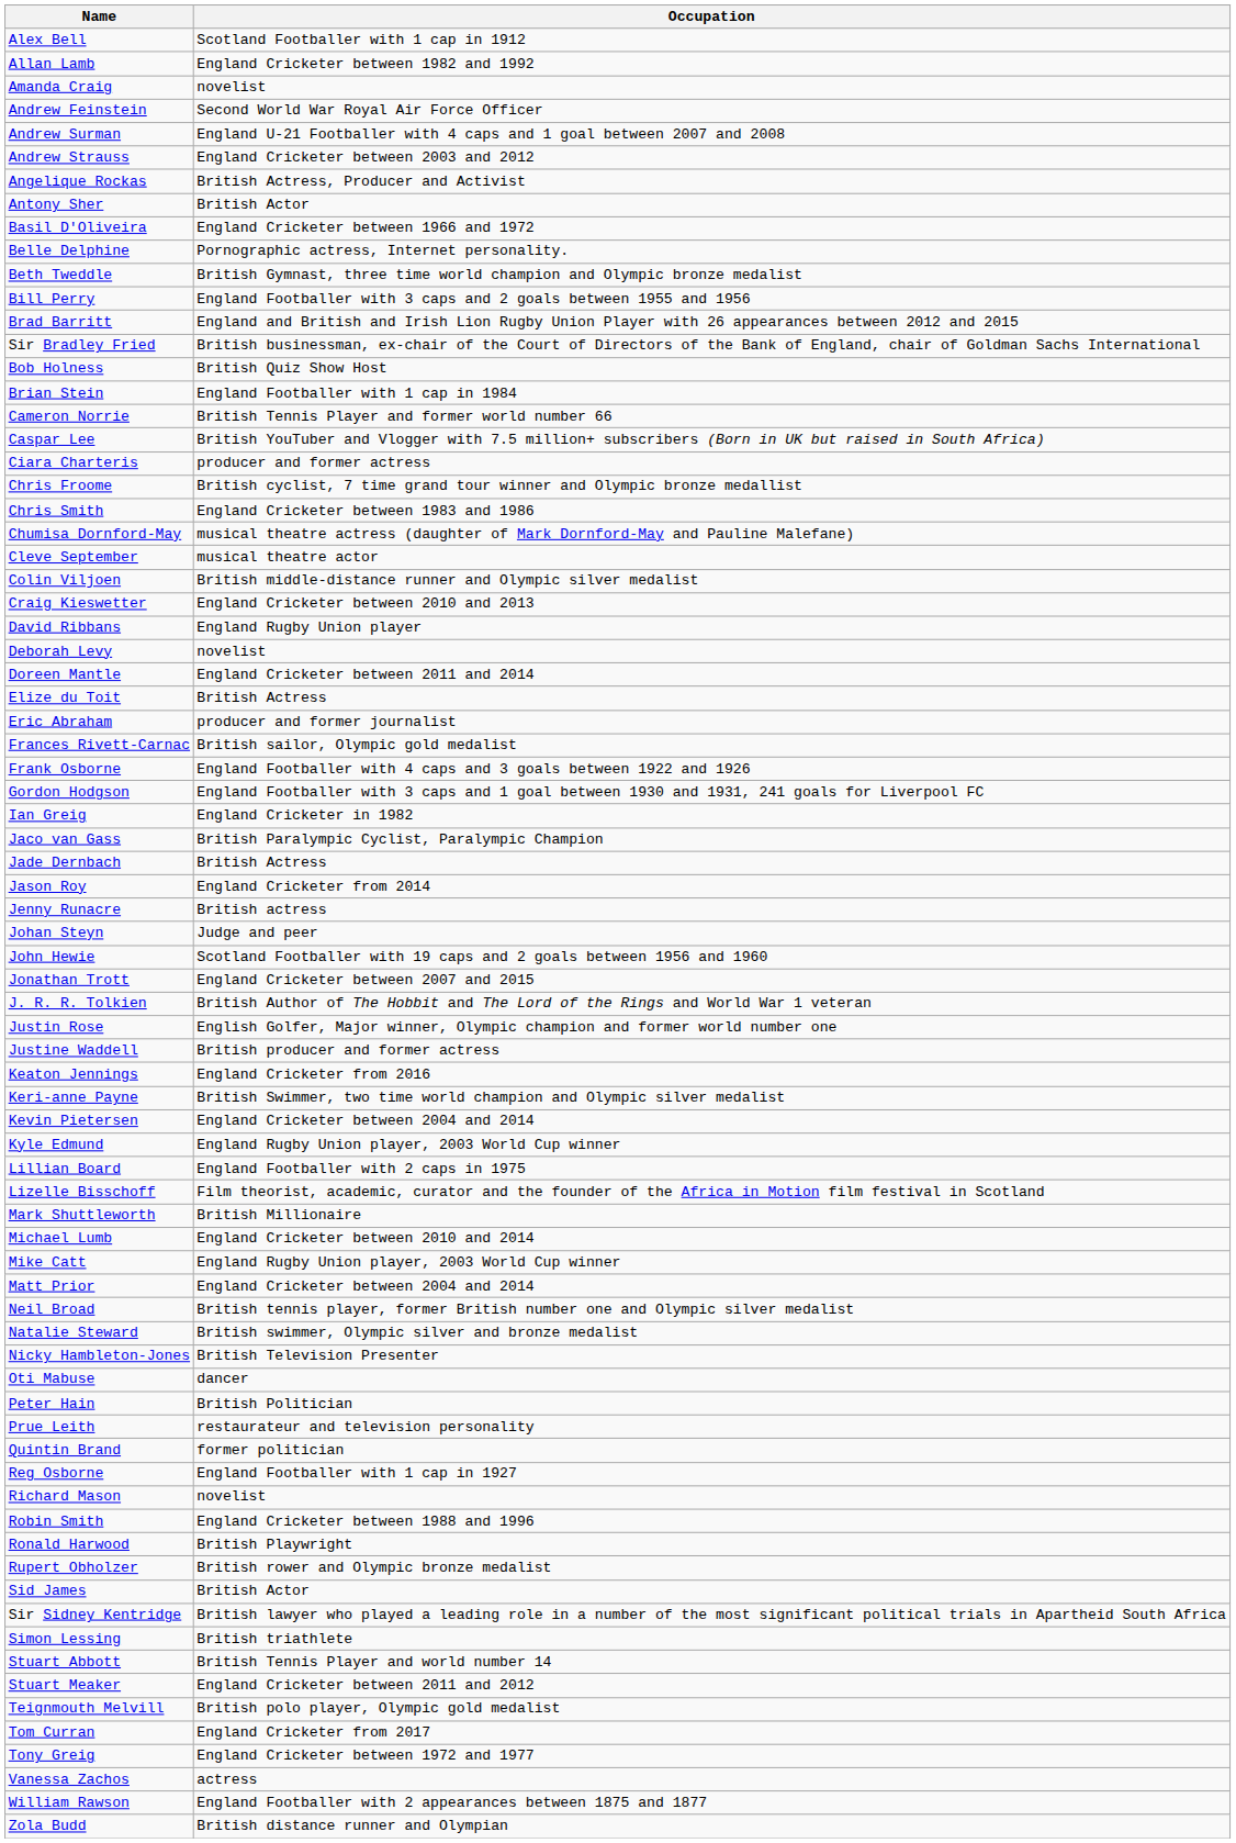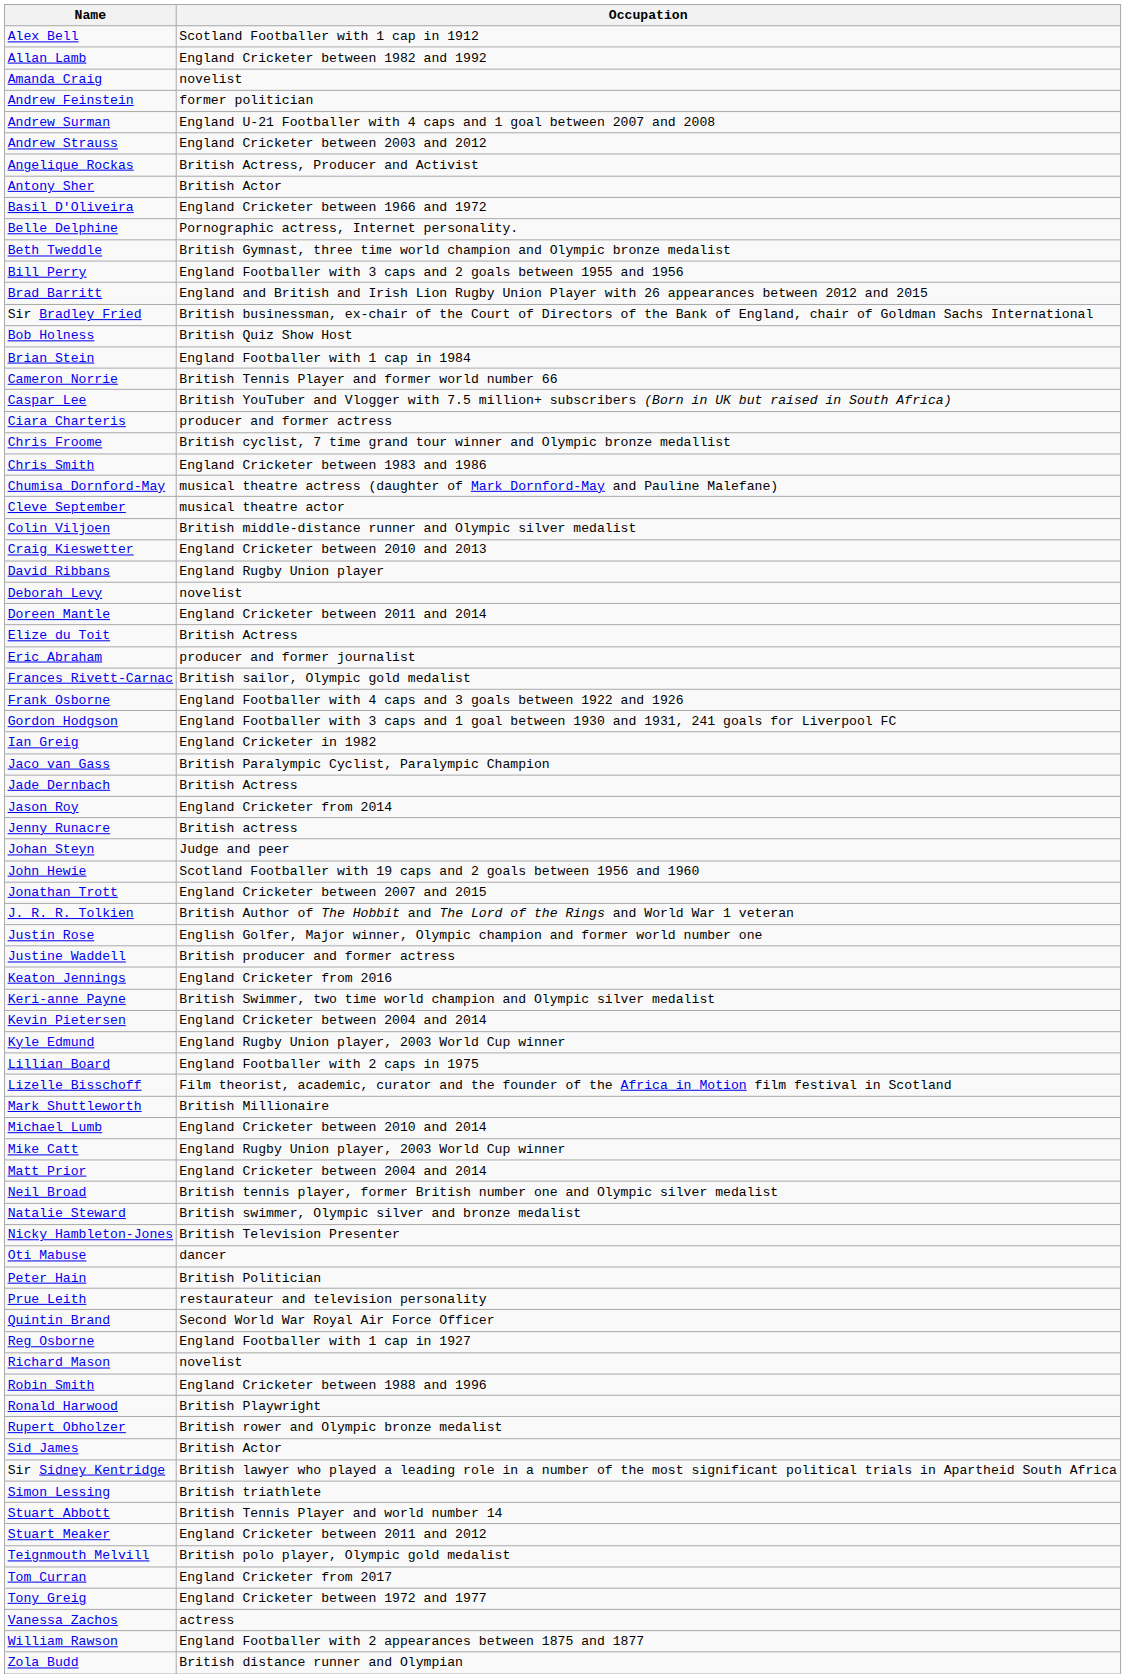 <table class="wikitable">
 <tr>
 <th>Name</th>
 <th>Occupation</th>
 </tr>
 <tr>
 <td><a href='#'>Alex Bell</a></td>
 <td>Scotland Footballer with 1 cap in 1912</td>
 </tr>
 <tr>
 <td><a href='#'>Allan Lamb</a></td>
 <td>England Cricketer between 1982 and 1992</td>
 </tr>
 <tr>
 <td><a href='#'>Amanda Craig</a></td>
 <td>novelist</td>
 </tr>
 <tr>
 <td><a href='#'>Andrew Feinstein</a></td>
-<td>Second World War Royal Air Force Officer</td>
+<td>former politician</td>
 </tr>
 <tr>
 <td><a href='#'>Andrew Surman</a></td>
 <td>England U-21 Footballer with 4 caps and 1 goal between 2007 and 2008</td>
 </tr>
 <tr>
 <td><a href='#'>Andrew Strauss</a></td>
 <td>England Cricketer between 2003 and 2012</td>
 </tr>
 <tr>
 <td><a href='#'>Angelique Rockas</a></td>
 <td>British Actress, Producer and Activist</td>
 </tr>
 <tr>
 <td><a href='#'>Antony Sher</a></td>
 <td>British Actor</td>
 </tr>
 <tr>
 <td><a href='#'>Basil D'Oliveira</a></td>
 <td>England Cricketer between 1966 and 1972</td>
 </tr>
 <tr>
 <td><a href='#'>Belle Delphine</a></td>
 <td>Pornographic actress, Internet personality.</td>
 </tr>
 <tr>
 <td><a href='#'>Beth Tweddle</a></td>
 <td>British Gymnast, three time world champion and Olympic bronze medalist</td>
 </tr>
 <tr>
 <td><a href='#'>Bill Perry</a></td>
 <td>England Footballer with 3 caps and 2 goals between 1955 and 1956</td>
 </tr>
 <tr>
 <td><a href='#'>Brad Barritt</a></td>
 <td>England  and British and Irish Lion Rugby Union Player with 26 appearances between 2012 and 2015</td>
 </tr>
 <tr>
 <td>Sir <a href='#'>Bradley Fried</a></td>
 <td>British businessman, ex-chair of the Court of Directors of the Bank of England, chair of Goldman Sachs International</td>
 </tr>
 <tr>
 <td><a href='#'>Bob Holness</a></td>
 <td>British Quiz Show Host</td>
 </tr>
 <tr>
 <td><a href='#'>Brian Stein</a></td>
 <td>England Footballer with 1 cap in 1984</td>
 </tr>
 <tr>
 <td><a href='#'>Cameron Norrie</a></td>
 <td>British Tennis Player and former world number 66</td>
 </tr>
 <tr>
 <td><a href='#'>Caspar Lee</a></td>
 <td>British YouTuber and Vlogger with 7.5 million+ subscribers <em>(Born in UK but raised in South Africa)</em></td>
 </tr>
 <tr>
 <td><a href='#'>Ciara Charteris</a></td>
 <td>producer and former actress</td>
 </tr>
 <tr>
 <td><a href='#'>Chris Froome</a></td>
 <td>British cyclist, 7 time grand tour winner and Olympic bronze medallist</td>
 </tr>
 <tr>
 <td><a href='#'>Chris Smith</a></td>
 <td>England Cricketer between 1983 and 1986</td>
 </tr>
 <tr>
 <td><a href='#'>Chumisa Dornford-May</a></td>
 <td>musical theatre actress (daughter of <a href='#'>Mark Dornford-May</a> and Pauline Malefane)</td>
 </tr>
 <tr>
 <td><a href='#'>Cleve September</a></td>
 <td>musical theatre actor</td>
 </tr>
 <tr>
 <td><a href='#'>Colin Viljoen</a></td>
 <td>British middle-distance runner and Olympic silver medalist</td>
 </tr>
 <tr>
 <td><a href='#'>Craig Kieswetter</a></td>
 <td>England Cricketer between 2010 and 2013</td>
 </tr>
 <tr>
 <td><a href='#'>David Ribbans</a></td>
 <td>England Rugby Union player</td>
 </tr>
 <tr>
 <td><a href='#'>Deborah Levy</a></td>
 <td>novelist</td>
 </tr>
 <tr>
 <td><a href='#'>Doreen Mantle</a></td>
 <td>England Cricketer between 2011 and 2014</td>
 </tr>
 <tr>
 <td><a href='#'>Elize du Toit</a></td>
 <td>British Actress</td>
 </tr>
 <tr>
 <td><a href='#'>Eric Abraham</a></td>
 <td>producer and former journalist</td>
 </tr>
 <tr>
 <td><a href='#'>Frances Rivett-Carnac</a></td>
 <td>British sailor, Olympic gold medalist</td>
 </tr>
 <tr>
 <td><a href='#'>Frank Osborne</a></td>
 <td>England Footballer with 4 caps and 3 goals between 1922 and 1926</td>
 </tr>
 <tr>
 <td><a href='#'>Gordon Hodgson</a></td>
 <td>England Footballer with 3 caps and 1 goal between 1930 and 1931, 241 goals for Liverpool FC</td>
 </tr>
 <tr>
 <td><a href='#'>Ian Greig</a></td>
 <td>England Cricketer in 1982</td>
 </tr>
 <tr>
 <td><a href='#'>Jaco van Gass</a></td>
 <td>British Paralympic Cyclist, Paralympic Champion</td>
 </tr>
 <tr>
 <td><a href='#'>Jade Dernbach</a></td>
 <td>British Actress</td>
 </tr>
 <tr>
 <td><a href='#'>Jason Roy</a></td>
 <td>England Cricketer from 2014</td>
 </tr>
 <tr>
 <td><a href='#'>Jenny Runacre</a></td>
 <td>British actress</td>
 </tr>
 <tr>
 <td><a href='#'>Johan Steyn</a></td>
 <td>Judge and peer</td>
 </tr>
 <tr>
 <td><a href='#'>John Hewie</a></td>
 <td>Scotland Footballer with 19 caps and 2 goals between 1956 and 1960</td>
 </tr>
 <tr>
 <td><a href='#'>Jonathan Trott</a></td>
 <td>England Cricketer between 2007 and 2015</td>
 </tr>
 <tr>
 <td><a href='#'>J. R. R. Tolkien</a></td>
 <td>British Author of <em>The Hobbit</em> and <em>The Lord of the Rings</em> and World War 1 veteran</td>
 </tr>
 <tr>
 <td><a href='#'>Justin Rose</a></td>
 <td>English Golfer, Major winner, Olympic champion and former world number one</td>
 </tr>
 <tr>
 <td><a href='#'>Justine Waddell</a></td>
 <td>British producer and former actress</td>
 </tr>
 <tr>
 <td><a href='#'>Keaton Jennings</a></td>
 <td>England Cricketer from 2016</td>
 </tr>
 <tr>
 <td><a href='#'>Keri-anne Payne</a></td>
 <td>British Swimmer, two time world champion and Olympic silver medalist</td>
 </tr>
 <tr>
 <td><a href='#'>Kevin Pietersen</a></td>
 <td>England Cricketer between 2004 and 2014</td>
 </tr>
 <tr>
 <td><a href='#'>Kyle Edmund</a></td>
 <td>England Rugby Union player, 2003 World Cup winner</td>
 </tr>
 <tr>
 <td><a href='#'>Lillian Board</a></td>
 <td>England Footballer with 2 caps in 1975</td>
 </tr>
 <tr>
 <td><a href='#'>Lizelle Bisschoff</a></td>
 <td>Film theorist, academic, curator and the founder of the <a href='#'>Africa in Motion</a> film festival in Scotland</td>
 </tr>
 <tr>
 <td><a href='#'>Mark Shuttleworth</a></td>
 <td>British Millionaire</td>
 </tr>
 <tr>
 <td><a href='#'>Michael Lumb</a></td>
 <td>England Cricketer between 2010 and 2014</td>
 </tr>
 <tr>
 <td><a href='#'>Mike Catt</a></td>
 <td>England Rugby Union player, 2003 World Cup winner</td>
 </tr>
 <tr>
 <td><a href='#'>Matt Prior</a></td>
 <td>England Cricketer between 2004 and 2014</td>
 </tr>
 <tr>
 <td><a href='#'>Neil Broad</a></td>
 <td>British tennis player, former British number one and Olympic silver medalist</td>
 </tr>
 <tr>
 <td><a href='#'>Natalie Steward</a></td>
 <td>British swimmer, Olympic silver and bronze medalist</td>
 </tr>
 <tr>
 <td><a href='#'>Nicky Hambleton-Jones</a></td>
 <td>British Television Presenter</td>
 </tr>
 <tr>
 <td><a href='#'>Oti Mabuse</a></td>
 <td>dancer</td>
 </tr>
 <tr>
 <td><a href='#'>Peter Hain</a></td>
 <td>British Politician</td>
 </tr>
 <tr>
 <td><a href='#'>Prue Leith</a></td>
 <td>restaurateur and television personality</td>
 </tr>
 <tr>
 <td><a href='#'>Quintin Brand</a></td>
-<td>former politician</td>
+<td>Second World War Royal Air Force Officer</td>
 </tr>
 <tr>
 <td><a href='#'>Reg Osborne</a></td>
 <td>England Footballer with 1 cap in 1927</td>
 </tr>
 <tr>
 <td><a href='#'>Richard Mason</a></td>
 <td>novelist</td>
 </tr>
 <tr>
 <td><a href='#'>Robin Smith</a></td>
 <td>England Cricketer between 1988 and 1996</td>
 </tr>
 <tr>
 <td><a href='#'>Ronald Harwood</a></td>
 <td>British Playwright</td>
 </tr>
 <tr>
 <td><a href='#'>Rupert Obholzer</a></td>
 <td>British rower and Olympic bronze medalist</td>
 </tr>
 <tr>
 <td><a href='#'>Sid James</a></td>
 <td>British Actor</td>
 </tr>
 <tr>
 <td>Sir <a href='#'>Sidney Kentridge</a></td>
 <td>British lawyer who played a leading role in a number of the most significant political trials in Apartheid South Africa</td>
 </tr>
 <tr>
 <td><a href='#'>Simon Lessing</a></td>
 <td>British triathlete</td>
 </tr>
 <tr>
 <td><a href='#'>Stuart Abbott</a></td>
 <td>British Tennis Player and world number 14</td>
 </tr>
 <tr>
 <td><a href='#'>Stuart Meaker</a></td>
 <td>England Cricketer between 2011 and 2012</td>
 </tr>
 <tr>
 <td><a href='#'>Teignmouth Melvill</a></td>
 <td>British polo player, Olympic gold medalist</td>
 </tr>
 <tr>
 <td><a href='#'>Tom Curran</a></td>
 <td>England Cricketer from 2017</td>
 </tr>
 <tr>
 <td><a href='#'>Tony Greig</a></td>
 <td>England Cricketer between 1972 and 1977</td>
 </tr>
 <tr>
 <td><a href='#'>Vanessa Zachos</a></td>
 <td>actress</td>
 </tr>
 <tr>
 <td><a href='#'>William Rawson</a></td>
 <td>England Footballer with 2 appearances between 1875 and 1877</td>
 </tr>
 <tr>
 <td><a href='#'>Zola Budd</a></td>
 <td>British distance runner and Olympian</td>
 </tr>
 </table>
